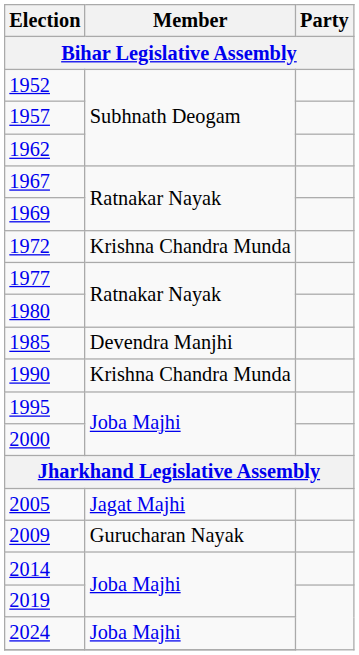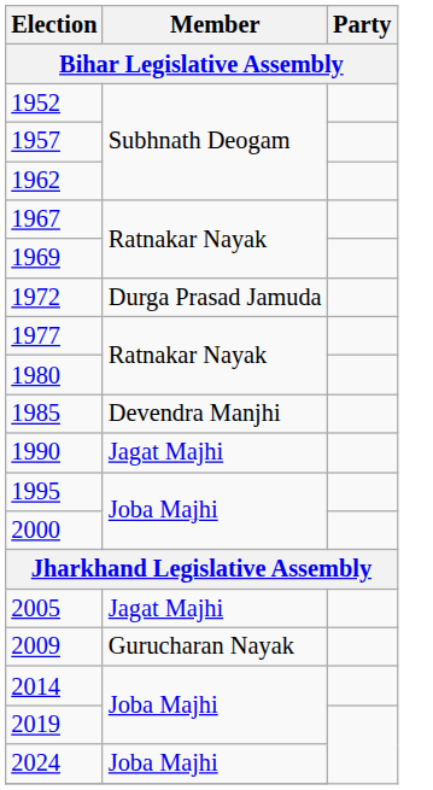 <table class="wikitable sortable">
 <tr>
 <th>Election</th>
 <th>Member</th>
 <th colspan=2>Party</th>
 </tr>
 <tr>
 <th colspan=4><a href='#'>Bihar Legislative Assembly</a></th>
 </tr>
 <tr>
 <td><a href='#'>1952</a></td>
 <td rowspan="3">Subhnath Deogam</td>
 <td></td>
 </tr>
 <tr>
 <td><a href='#'>1957</a></td>
 </tr>
 <tr>
 <td><a href='#'>1962</a></td>
 <td></td>
 </tr>
 <tr>
 <td><a href='#'>1967</a></td>
 <td rowspan="2">Ratnakar Nayak</td>
 <td></td>
 </tr>
 <tr>
 <td><a href='#'>1969</a></td>
 <td></td>
 </tr>
 <tr>
 <td><a href='#'>1972</a></td>
-<td>Krishna Chandra Munda</td>
+<td>Durga Prasad Jamuda</td>
 <td></td>
 </tr>
 <tr>
 <td><a href='#'>1977</a></td>
 <td rowspan="2">Ratnakar Nayak</td>
 <td></td>
 </tr>
 <tr>
 <td><a href='#'>1980</a></td>
 <td></td>
 </tr>
 <tr>
 <td><a href='#'>1985</a></td>
 <td>Devendra Manjhi</td>
 <td></td>
 </tr>
 <tr>
 <td><a href='#'>1990</a></td>
-<td>Krishna Chandra Munda</td>
+<td><a href='#'>Jagat Majhi</a></td>
 <td></td>
 </tr>
 <tr>
 <td><a href='#'>1995</a></td>
 <td rowspan="2"><a href='#'>Joba Majhi</a></td>
 <td></td>
 </tr>
 <tr>
 <td><a href='#'>2000</a></td>
 <td></td>
 </tr>
 <tr>
 <th colspan=4><a href='#'>Jharkhand Legislative Assembly</a></th>
 </tr>
 <tr>
 <td><a href='#'>2005</a></td>
 <td><a href='#'>Jagat Majhi</a></td>
 <td></td>
 </tr>
 <tr>
 <td><a href='#'>2009</a></td>
 <td>Gurucharan Nayak</td>
 <td></td>
 </tr>
 <tr>
 <td><a href='#'>2014</a></td>
 <td rowspan=2><a href='#'>Joba Majhi</a></td>
 <td></td>
 </tr>
 <tr>
 <td><a href='#'>2019</a></td>
 </tr>
 <tr>
 <td><a href='#'>2024</a></td>
 <td><a href='#'>Joba Majhi</a></td>
 </tr>
 <tr>
 </tr>
 </table>
